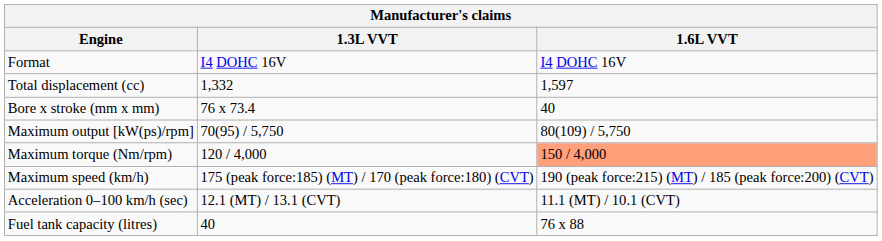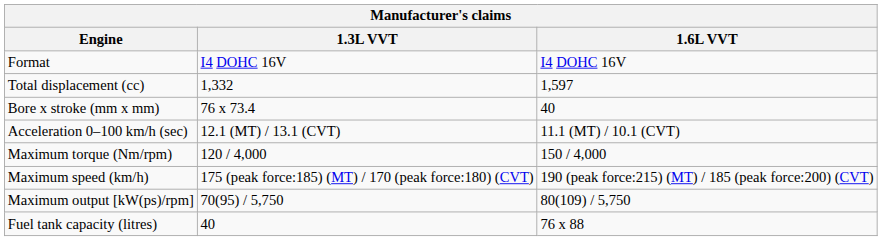 <table class="wikitable" align="center">
 <tr>
 <th align="center" colspan="3">Manufacturer's claims</th>
 </tr>
 <tr>
 <th>Engine</th>
 <th>1.3L VVT</th>
 <th>1.6L VVT</th>
 </tr>
 <tr>
 <td>Format</td>
 <td><a href='#'>I4</a> <a href='#'>DOHC</a> 16V</td>
 <td><a href='#'>I4</a> <a href='#'>DOHC</a> 16V</td>
 </tr>
 <tr>
 <td>Total displacement (cc)</td>
 <td>1,332</td>
 <td>1,597</td>
 </tr>
 <tr>
 <td>Bore x stroke (mm x mm)</td>
 <td>76 x 73.4</td>
 <td>40</td>
 </tr>
 <tr>
-<td>Maximum output [kW(ps)/rpm]</td>
-<td>70(95) / 5,750</td>
-<td>80(109) / 5,750</td>
+<td>Acceleration 0–100 km/h (sec)</td>
+<td>12.1 (MT) / 13.1 (CVT)</td>
+<td>11.1 (MT) / 10.1 (CVT)</td>
 </tr>
 <tr>
 <td>Maximum torque (Nm/rpm)</td>
 <td>120 / 4,000</td>
-<td style="background: lightsalmon;">150 / 4,000</td>
+<td>150 / 4,000</td>
 </tr>
 <tr>
 <td>Maximum speed (km/h)</td>
 <td>175 (peak force:185) (<a href='#'>MT</a>) / 170 (peak force:180) (<a href='#'>CVT</a>)</td>
 <td>190 (peak force:215) (<a href='#'>MT</a>) / 185 (peak force:200) (<a href='#'>CVT</a>)</td>
 </tr>
 <tr>
-<td>Acceleration 0–100 km/h (sec)</td>
-<td>12.1 (MT) / 13.1 (CVT)</td>
-<td>11.1 (MT) / 10.1 (CVT)</td>
+<td>Maximum output [kW(ps)/rpm]</td>
+<td>70(95) / 5,750</td>
+<td>80(109) / 5,750</td>
 </tr>
 <tr>
 <td>Fuel tank capacity (litres)</td>
 <td>40</td>
 <td>76 x 88</td>
 </tr>
 </table>
